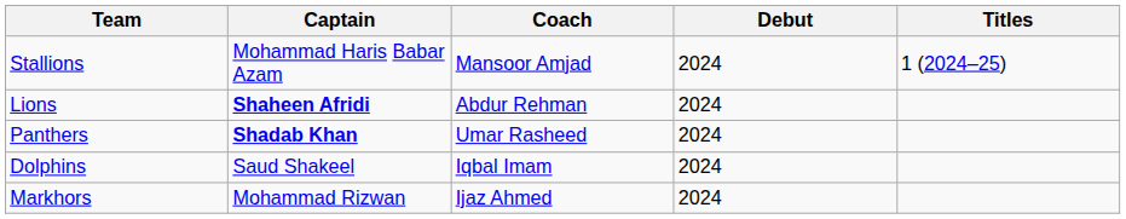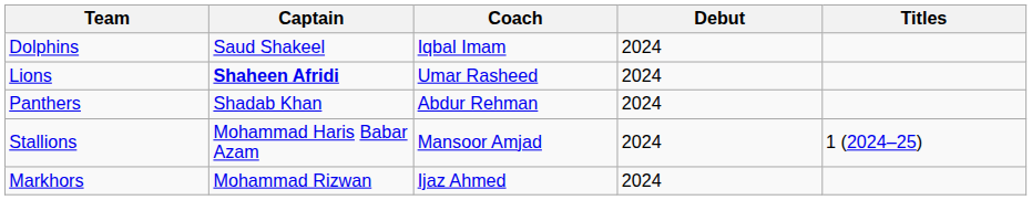 <table class="wikitable" style="text-align:left;">
 <tr>
 <th width=175>Team</th>
 <th width=175>Captain</th>
 <th width=175>Coach</th>
 <th width=175>Debut</th>
 <th width=175>Titles</th>
 </tr>
 <tr style="background:#f9f9f9;">
+<td style="text-align:left;"><a href='#'>Dolphins</a></td>
+<td><a href='#'>Saud Shakeel</a></td>
+<td><a href='#'>Iqbal Imam</a></td>
+<td>2024</td>
+<td></td>
+</tr>
+<tr style="background:#f9f9f9;">
+<td style="text-align:left;"><a href='#'>Lions</a></td>
+<td><strong><a href='#'>Shaheen Afridi</a></strong></td>
+<td><a href='#'>Umar Rasheed</a></td>
+<td>2024</td>
+<td></td>
+</tr>
+<tr style="background:#f9f9f9;">
+<td style="text-align:left;"><a href='#'>Panthers</a></td>
+<td><a href='#'>Shadab Khan</a></td>
+<td><a href='#'>Abdur Rehman</a></td>
+<td>2024</td>
+<td></td>
+</tr>
+<tr style="background:#f9f9f9;">
 <td style="text-align:left;"><a href='#'>Stallions</a></td>
 <td><a href='#'>Mohammad Haris</a> <a href='#'>Babar Azam</a></td>
 <td><a href='#'>Mansoor Amjad</a></td>
 <td>2024</td>
 <td>1 (<a href='#'>2024–25</a>)</td>
-</tr>
-<tr style="background:#f9f9f9;">
-<td style="text-align:left;"><a href='#'>Lions</a></td>
-<td><strong><a href='#'>Shaheen Afridi</a></strong></td>
-<td><a href='#'>Abdur Rehman</a></td>
-<td>2024</td>
-<td></td>
-</tr>
-<tr style="background:#f9f9f9;">
-<td style="text-align:left;"><a href='#'>Panthers</a></td>
-<td><strong><a href='#'>Shadab Khan</a></strong></td>
-<td><a href='#'>Umar Rasheed</a></td>
-<td>2024</td>
-<td></td>
-</tr>
-<tr style="background:#f9f9f9;">
-<td style="text-align:left;"><a href='#'>Dolphins</a></td>
-<td><a href='#'>Saud Shakeel</a></td>
-<td><a href='#'>Iqbal Imam</a></td>
-<td>2024</td>
-<td></td>
 </tr>
 <tr style="background:#f9f9f9;">
 <td style="text-align:left;"><a href='#'>Markhors</a></td>
 <td><a href='#'>Mohammad Rizwan</a></td>
 <td><a href='#'>Ijaz Ahmed</a></td>
 <td>2024</td>
 <td></td>
 </tr>
 </table>
